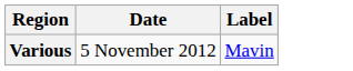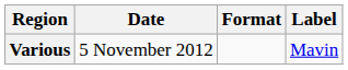 <table class="wikitable plainrowheaders">
 <tr>
 <th scope="col">Region</th>
 <th scope="col">Date</th>
+<th scope="col">Format</th>
 <th scope="col">Label</th>
 </tr>
 <tr>
 <th scope="row">Various</th>
 <td>5 November 2012</td>
+<td></td>
 <td><a href='#'>Mavin</a></td>
 </tr>
 </table>
